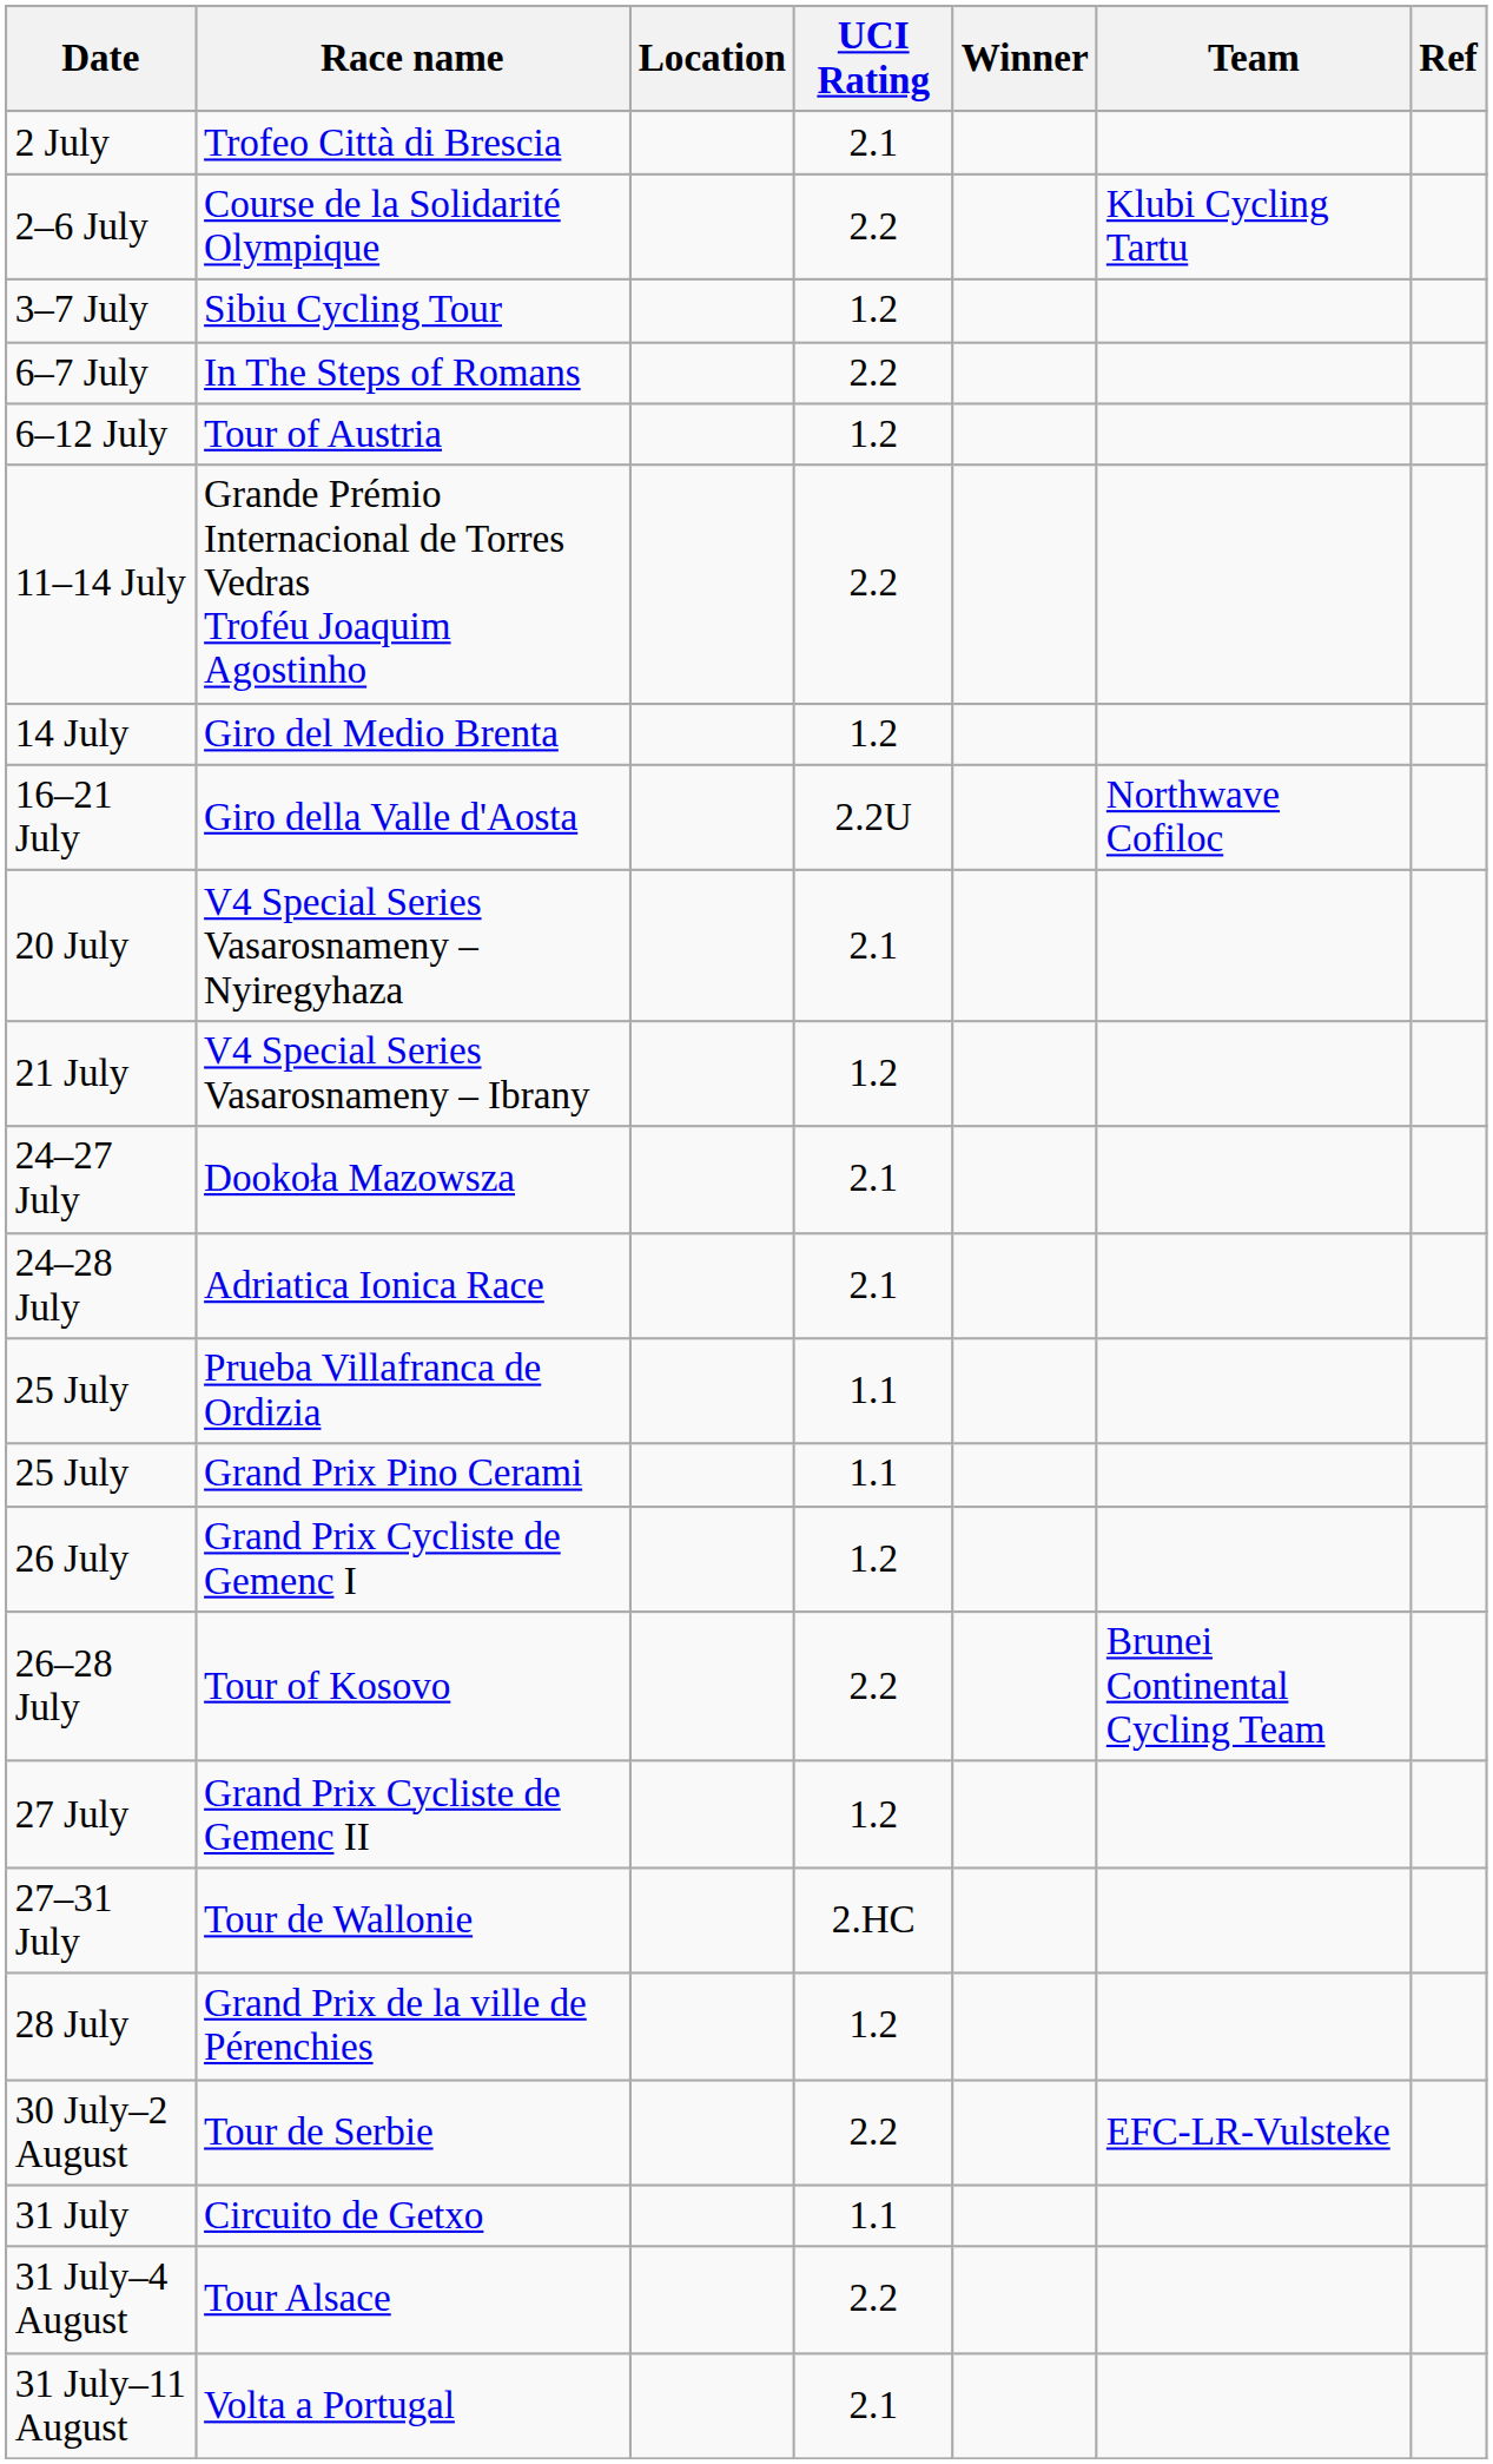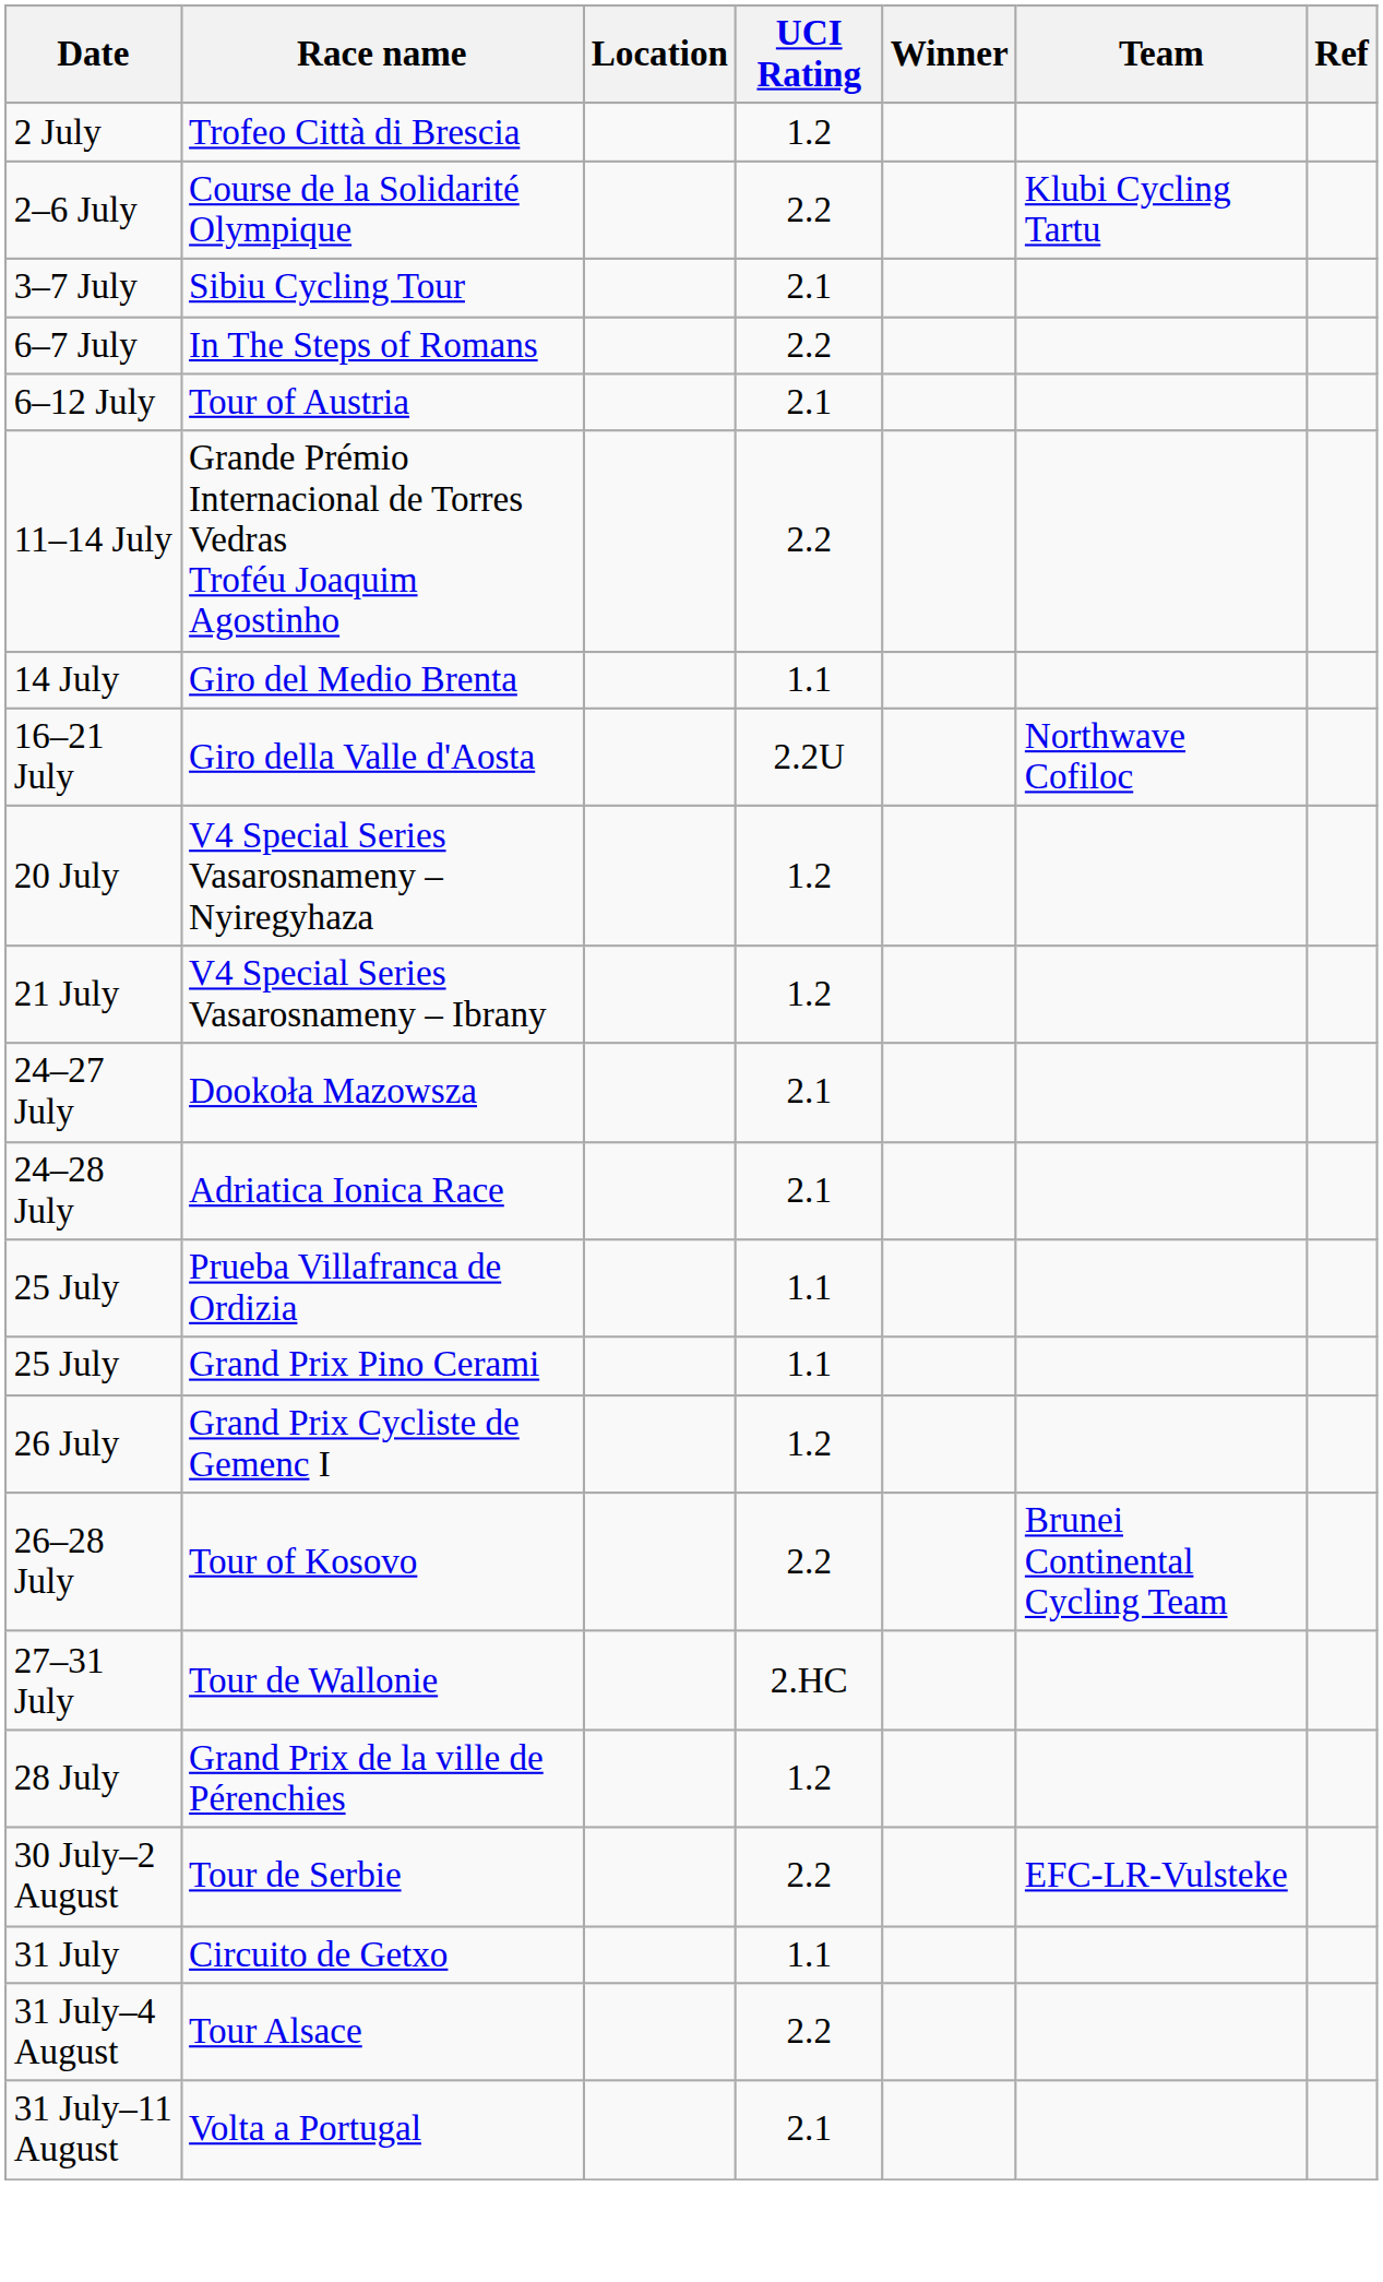 <table class="wikitable sortable">
 <tr>
 <th>Date</th>
 <th>Race name</th>
 <th>Location</th>
 <th><a href='#'>UCI Rating</a></th>
 <th>Winner</th>
 <th>Team</th>
 <th>Ref</th>
 </tr>
 <tr>
 <td>2 July</td>
 <td><a href='#'>Trofeo Città di Brescia</a></td>
 <td></td>
-<td align=center>2.1</td>
+<td align=center>1.2</td>
 <td></td>
 <td></td>
 <td align=center></td>
 </tr>
 <tr>
 <td>2–6 July</td>
 <td><a href='#'>Course de la Solidarité Olympique</a></td>
 <td></td>
 <td align=center>2.2</td>
 <td></td>
 <td><a href='#'>Klubi Cycling Tartu</a></td>
 <td align=center></td>
 </tr>
 <tr>
 <td>3–7 July</td>
 <td><a href='#'>Sibiu Cycling Tour</a></td>
 <td></td>
-<td align=center>1.2</td>
+<td align=center>2.1</td>
 <td></td>
 <td></td>
 <td align=center></td>
 </tr>
 <tr>
 <td>6–7 July</td>
 <td><a href='#'>In The Steps of Romans</a></td>
 <td></td>
 <td align=center>2.2</td>
 <td></td>
 <td></td>
 <td align=center></td>
 </tr>
 <tr>
 <td>6–12 July</td>
 <td><a href='#'>Tour of Austria</a></td>
 <td></td>
-<td align=center>1.2</td>
+<td align=center>2.1</td>
 <td></td>
 <td></td>
 <td align=center></td>
 </tr>
 <tr>
 <td>11–14 July</td>
 <td>Grande Prémio Internacional de Torres Vedras<br><a href='#'>Troféu Joaquim Agostinho</a></td>
 <td></td>
 <td align=center>2.2</td>
 <td></td>
 <td></td>
 <td align=center></td>
 </tr>
 <tr>
 <td>14 July</td>
 <td><a href='#'>Giro del Medio Brenta</a></td>
 <td></td>
-<td align=center>1.2</td>
+<td align=center>1.1</td>
 <td></td>
 <td></td>
 <td align=center></td>
 </tr>
 <tr>
 <td>16–21 July</td>
 <td><a href='#'>Giro della Valle d'Aosta</a></td>
 <td></td>
 <td align=center>2.2U</td>
 <td></td>
 <td><a href='#'>Northwave Cofiloc</a></td>
 <td align=center></td>
 </tr>
 <tr>
 <td>20 July</td>
 <td><a href='#'>V4 Special Series</a> Vasarosnameny – Nyiregyhaza</td>
 <td></td>
-<td align=center>2.1</td>
+<td align=center>1.2</td>
 <td></td>
 <td></td>
 <td align=center></td>
 </tr>
 <tr>
 <td>21 July</td>
 <td><a href='#'>V4 Special Series</a> Vasarosnameny – Ibrany</td>
 <td></td>
 <td align=center>1.2</td>
 <td></td>
 <td></td>
 <td align=center></td>
 </tr>
 <tr>
 <td>24–27 July</td>
 <td><a href='#'>Dookoła Mazowsza</a></td>
 <td></td>
 <td align=center>2.1</td>
 <td></td>
 <td></td>
 <td align=center></td>
 </tr>
 <tr>
 <td>24–28 July</td>
 <td><a href='#'>Adriatica Ionica Race</a></td>
 <td></td>
 <td align=center>2.1</td>
 <td></td>
 <td></td>
 <td align=center></td>
 </tr>
 <tr>
 <td>25 July</td>
 <td><a href='#'>Prueba Villafranca de Ordizia</a></td>
 <td></td>
 <td align=center>1.1</td>
 <td></td>
 <td></td>
 <td align=center></td>
 </tr>
 <tr>
 <td>25 July</td>
 <td><a href='#'>Grand Prix Pino Cerami</a></td>
 <td></td>
 <td align=center>1.1</td>
 <td></td>
 <td></td>
 <td align=center></td>
 </tr>
 <tr>
 <td>26 July</td>
 <td><a href='#'>Grand Prix Cycliste de Gemenc</a> I</td>
 <td></td>
 <td align=center>1.2</td>
 <td></td>
 <td></td>
 <td align=center></td>
 </tr>
 <tr>
 <td>26–28 July</td>
 <td><a href='#'>Tour of Kosovo</a></td>
 <td></td>
 <td align=center>2.2</td>
 <td></td>
 <td><a href='#'>Brunei Continental Cycling Team</a></td>
 <td align=center></td>
 </tr>
 <tr>
-<td>27 July</td>
-<td><a href='#'>Grand Prix Cycliste de Gemenc</a> II</td>
-<td></td>
-<td align=center>1.2</td>
-<td></td>
-<td></td>
-<td align=center></td>
-</tr>
-<tr>
 <td>27–31 July</td>
 <td><a href='#'>Tour de Wallonie</a></td>
 <td></td>
 <td align=center>2.HC</td>
 <td></td>
 <td></td>
 <td align=center></td>
 </tr>
 <tr>
 <td>28 July</td>
 <td><a href='#'>Grand Prix de la ville de Pérenchies</a></td>
 <td></td>
 <td align=center>1.2</td>
 <td></td>
 <td></td>
 <td align=center></td>
 </tr>
 <tr>
 <td>30 July–2 August</td>
 <td><a href='#'>Tour de Serbie</a></td>
 <td></td>
 <td align=center>2.2</td>
 <td></td>
 <td><a href='#'>EFC-LR-Vulsteke</a></td>
 <td align=center></td>
 </tr>
 <tr>
 <td>31 July</td>
 <td><a href='#'>Circuito de Getxo</a></td>
 <td></td>
 <td align=center>1.1</td>
 <td></td>
 <td></td>
 <td align=center></td>
 </tr>
 <tr>
 <td>31 July–4 August</td>
 <td><a href='#'>Tour Alsace</a></td>
 <td></td>
 <td align=center>2.2</td>
 <td></td>
 <td></td>
 <td align=center></td>
 </tr>
 <tr>
 <td>31 July–11 August</td>
 <td><a href='#'>Volta a Portugal</a></td>
 <td></td>
 <td align=center>2.1</td>
 <td></td>
 <td></td>
 <td align=center></td>
 </tr>
 </table>
